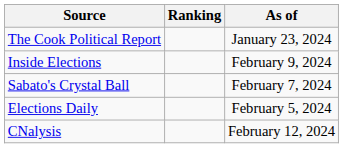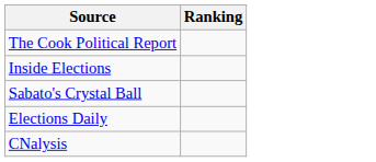 <table class="wikitable" style="text-align:center">
 <tr>
 <th>Source</th>
 <th>Ranking</th>
-<th>As of</th>
 </tr>
 <tr>
 <td align=left><a href='#'>The Cook Political Report</a></td>
 <td></td>
-<td>January 23, 2024</td>
 </tr>
 <tr>
 <td align=left><a href='#'>Inside Elections</a></td>
 <td></td>
-<td>February 9, 2024</td>
 </tr>
 <tr>
 <td align=left><a href='#'>Sabato's Crystal Ball</a></td>
 <td></td>
-<td>February 7, 2024</td>
 </tr>
 <tr>
 <td align=left><a href='#'>Elections Daily</a></td>
 <td></td>
-<td>February 5, 2024</td>
 </tr>
 <tr>
 <td align=left><a href='#'>CNalysis</a></td>
 <td></td>
-<td>February 12, 2024</td>
 </tr>
 </table>
